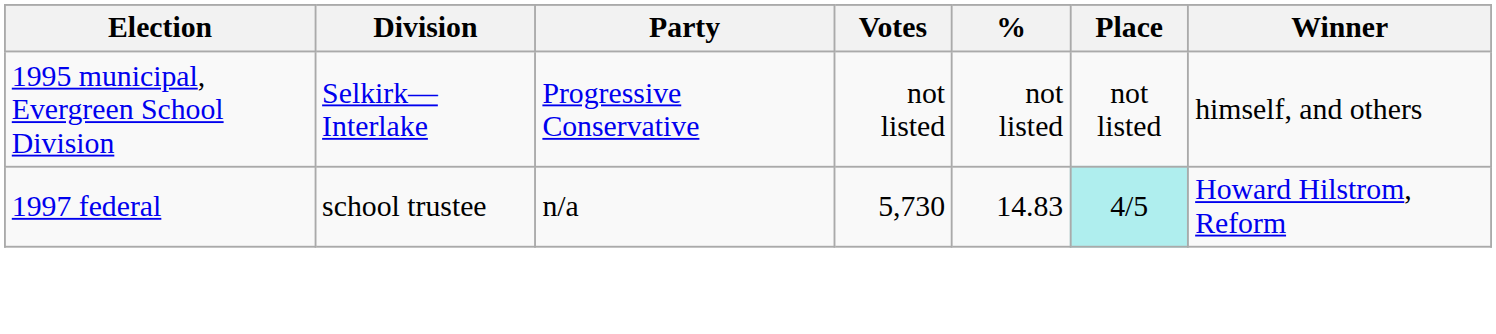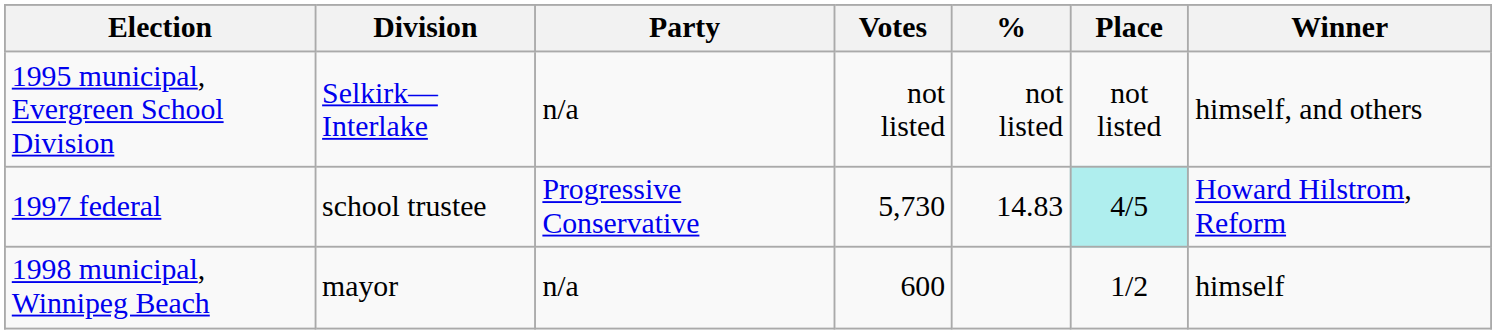 <table class="wikitable" width="800">
 <tr>
 <th align="left">Election</th>
 <th align="left">Division</th>
 <th align="left">Party</th>
 <th align="right">Votes</th>
 <th align="right">%</th>
 <th align="center">Place</th>
 <th align="center">Winner</th>
 </tr>
 <tr>
 <td align="left"><a href='#'>1995 municipal</a>,<br> <a href='#'>Evergreen School Division</a></td>
 <td align="left"><a href='#'>Selkirk—Interlake</a></td>
-<td align="left"><a href='#'>Progressive Conservative</a></td>
+<td align="left">n/a</td>
 <td align="right">not listed</td>
 <td align="right">not listed</td>
 <td align="center">not listed</td>
 <td align="left">himself, and others</td>
 </tr>
 <tr>
 <td align="left"><a href='#'>1997 federal</a></td>
 <td align="left">school trustee</td>
-<td align="left">n/a</td>
+<td align="left"><a href='#'>Progressive Conservative</a></td>
 <td align="right">5,730</td>
 <td align="right">14.83</td>
 <td align="center" style="background: paleturquoise;">4/5</td>
 <td align="left"><a href='#'>Howard Hilstrom</a>, <a href='#'>Reform</a></td>
 </tr>
+<tr>
+<td align="left"><a href='#'>1998 municipal</a>,<br> <a href='#'>Winnipeg Beach</a></td>
+<td align="left">mayor</td>
+<td align="left">n/a</td>
+<td align="right">600</td>
+<td align="right"></td>
+<td align="center">1/2</td>
+<td align="left">himself</td>
+</tr>
 </table>
